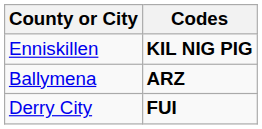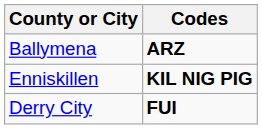 <table class="wikitable">
 <tr>
 <th>County or City</th>
 <th>Codes</th>
 </tr>
 <tr>
+<td><a href='#'>Ballymena</a></td>
+<td><strong>ARZ</strong></td>
+</tr>
+<tr>
 <td><a href='#'>Enniskillen</a></td>
 <td><strong>KIL</strong> <strong>NIG</strong> <strong>PIG</strong></td>
-</tr>
-<tr>
-<td><a href='#'>Ballymena</a></td>
-<td><strong>ARZ</strong></td>
 </tr>
 <tr>
 <td><a href='#'>Derry City</a></td>
 <td><strong>FUI</strong></td>
 </tr>
 </table>
